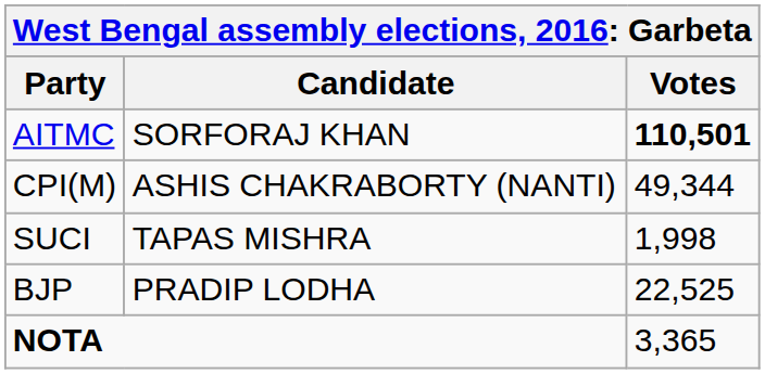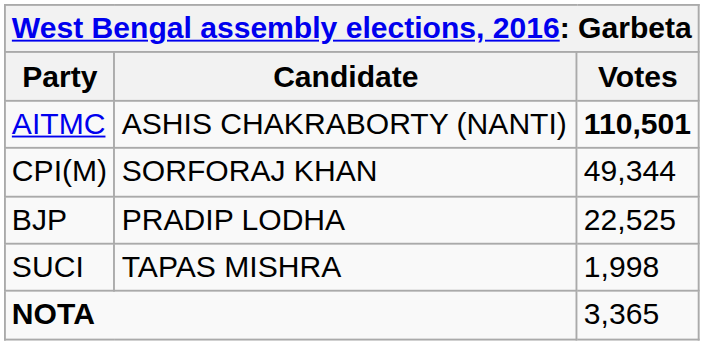 <table class="wikitable sortable">
 <tr>
 <th colspan="3"><a href='#'>West Bengal assembly elections, 2016</a>: Garbeta</th>
 </tr>
 <tr>
 <th>Party</th>
 <th>Candidate</th>
 <th>Votes</th>
 </tr>
 <tr>
 <td><a href='#'>AITMC</a></td>
-<td>SORFORAJ KHAN</td>
+<td>ASHIS CHAKRABORTY (NANTI)</td>
 <td><strong>110,501</strong></td>
 </tr>
 <tr>
 <td>CPI(M)</td>
-<td>ASHIS CHAKRABORTY (NANTI)</td>
+<td>SORFORAJ KHAN</td>
 <td>49,344</td>
+</tr>
+<tr>
+<td>BJP</td>
+<td>PRADIP LODHA</td>
+<td>22,525</td>
 </tr>
 <tr>
 <td>SUCI</td>
 <td>TAPAS MISHRA</td>
 <td>1,998</td>
 </tr>
 <tr>
-<td>BJP</td>
-<td>PRADIP LODHA</td>
-<td>22,525</td>
-</tr>
-<tr>
 <td colspan="2"><strong>NOTA</strong></td>
 <td>3,365</td>
 </tr>
 </table>
